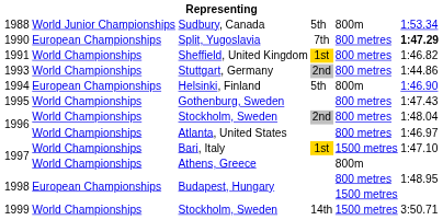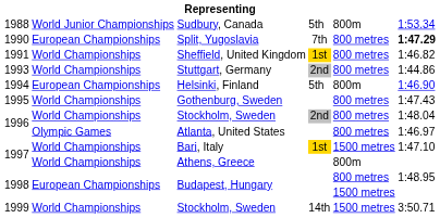 <table>
 <tr>
 <th colspan="6">Representing </th>
 </tr>
 <tr>
 <td>1988</td>
 <td align=left><a href='#'>World Junior Championships</a></td>
 <td align=left><a href='#'>Sudbury</a>, Canada</td>
 <td>5th</td>
 <td>800m</td>
 <td><a href='#'>1:53.34</a></td>
 </tr>
 <tr>
 <td>1990</td>
 <td align=left><a href='#'>European Championships</a></td>
 <td align=left><a href='#'>Split, Yugoslavia</a></td>
 <td align="center">7th</td>
 <td><a href='#'>800 metres</a></td>
 <td><strong>1:47.29</strong></td>
 </tr>
 <tr>
 <td>1991</td>
 <td align=left><a href='#'>World Championships</a></td>
 <td align=left><a href='#'>Sheffield</a>, United Kingdom</td>
 <td bgcolor="gold" align="center">1st</td>
 <td><a href='#'>800 metres</a></td>
 <td>1:46.82</td>
 </tr>
 <tr>
 <td>1993</td>
 <td align=left><a href='#'>World Championships</a></td>
 <td align=left><a href='#'>Stuttgart</a>, Germany</td>
 <td bgcolor="silver" align="center">2nd</td>
 <td><a href='#'>800 metres</a></td>
 <td>1:44.86</td>
 </tr>
 <tr>
 <td>1994</td>
 <td align=left><a href='#'>European Championships</a></td>
 <td align=left><a href='#'>Helsinki</a>, Finland</td>
 <td>5th</td>
 <td>800m</td>
 <td><a href='#'>1:46.90</a></td>
 </tr>
 <tr>
 <td>1995</td>
 <td align=left><a href='#'>World Championships</a></td>
 <td align=left><a href='#'>Gothenburg, Sweden</a></td>
 <td></td>
 <td><a href='#'>800 metres</a></td>
 <td>1:47.43</td>
 </tr>
 <tr>
 <td rowspan=2>1996</td>
 <td align=left><a href='#'>World Championships</a></td>
 <td align=left><a href='#'>Stockholm, Sweden</a></td>
 <td bgcolor="silver" align="center">2nd</td>
 <td><a href='#'>800 metres</a></td>
 <td>1:48.04</td>
 </tr>
 <tr>
-<td align=left><a href='#'>World Championships</a></td>
+<td align=left><a href='#'>Olympic Games</a></td>
 <td align=left><a href='#'>Atlanta</a>, United States</td>
 <td></td>
 <td><a href='#'>800 metres</a></td>
 <td>1:46.97</td>
 </tr>
 <tr>
 <td rowspan=2>1997</td>
 <td align=left><a href='#'>World Championships</a></td>
 <td align=left><a href='#'>Bari</a>, Italy</td>
 <td bgcolor="gold" align="center">1st</td>
 <td><a href='#'>1500 metres</a></td>
 <td>1:47.10</td>
 </tr>
 <tr>
 <td align=left><a href='#'>World Championships</a></td>
 <td align=left><a href='#'>Athens, Greece</a></td>
 <td></td>
 <td>800m</td>
 <td></td>
 </tr>
 <tr>
 <td rowspan=2>1998</td>
 <td rowspan=2 align=left><a href='#'>European Championships</a></td>
 <td rowspan=2 align=left><a href='#'>Budapest, Hungary</a></td>
 <td></td>
 <td><a href='#'>800 metres</a></td>
 <td>1:48.95</td>
 </tr>
 <tr>
 <td></td>
 <td><a href='#'>1500 metres</a></td>
 <td></td>
 </tr>
 <tr>
 <td rowspan=1>1999</td>
 <td align=left><a href='#'>World Championships</a></td>
 <td align=left><a href='#'>Stockholm, Sweden</a></td>
 <td>14th</td>
 <td><a href='#'>1500 metres</a></td>
 <td>3:50.71</td>
 </tr>
 </table>
